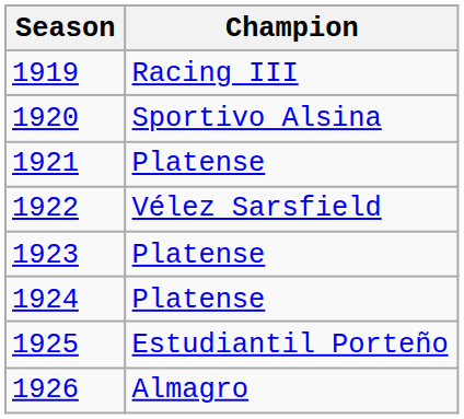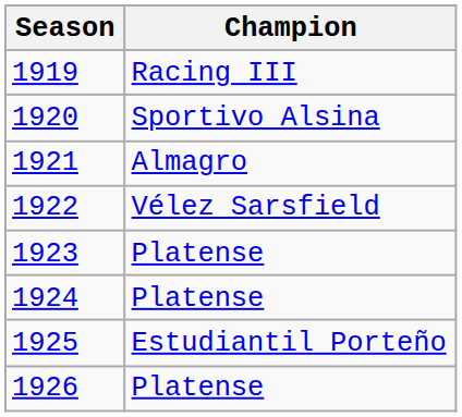 <table class="wikitable sortable">
 <tr>
 <th width=50px>Season</th>
 <th width=150px>Champion</th>
 </tr>
 <tr>
 <td><a href='#'>1919</a></td>
 <td><a href='#'>Racing III</a> </td>
 </tr>
 <tr>
 <td><a href='#'>1920</a></td>
 <td><a href='#'>Sportivo Alsina</a></td>
 </tr>
 <tr>
 <td><a href='#'>1921</a></td>
-<td><a href='#'>Platense</a></td>
+<td><a href='#'>Almagro</a></td>
 </tr>
 <tr>
 <td><a href='#'>1922</a></td>
 <td><a href='#'>Vélez Sarsfield</a></td>
 </tr>
 <tr>
 <td><a href='#'>1923</a></td>
 <td><a href='#'>Platense</a></td>
 </tr>
 <tr>
 <td><a href='#'>1924</a></td>
 <td><a href='#'>Platense</a></td>
 </tr>
 <tr>
 <td><a href='#'>1925</a></td>
 <td><a href='#'>Estudiantil Porteño</a></td>
 </tr>
 <tr>
 <td><a href='#'>1926</a></td>
-<td><a href='#'>Almagro</a></td>
+<td><a href='#'>Platense</a></td>
 </tr>
 </table>
